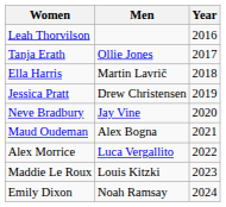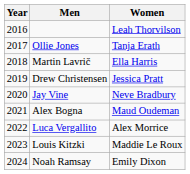 <table class="wikitable">
 <tr>
+<th>Year</th>
+<th>Men</th>
 <th>Women</th>
-<th>Men</th>
-<th>Year</th>
 </tr>
 <tr>
+<td>2016</td>
+<td></td>
 <td><a href='#'>Leah Thorvilson</a></td>
-<td></td>
-<td>2016</td>
 </tr>
 <tr>
+<td>2017</td>
+<td><a href='#'>Ollie Jones</a></td>
 <td><a href='#'>Tanja Erath</a></td>
-<td><a href='#'>Ollie Jones</a></td>
-<td>2017</td>
 </tr>
 <tr>
+<td>2018</td>
+<td>Martin Lavrič</td>
 <td><a href='#'>Ella Harris</a></td>
-<td>Martin Lavrič</td>
-<td>2018</td>
 </tr>
 <tr>
+<td>2019</td>
+<td>Drew Christensen</td>
 <td><a href='#'>Jessica Pratt</a></td>
-<td>Drew Christensen</td>
-<td>2019</td>
 </tr>
 <tr>
+<td>2020</td>
+<td><a href='#'>Jay Vine</a></td>
 <td><a href='#'>Neve Bradbury</a></td>
-<td><a href='#'>Jay Vine</a></td>
-<td>2020</td>
 </tr>
 <tr>
+<td>2021</td>
+<td>Alex Bogna</td>
 <td><a href='#'>Maud Oudeman</a></td>
-<td>Alex Bogna</td>
-<td>2021</td>
 </tr>
 <tr>
+<td>2022</td>
+<td><a href='#'>Luca Vergallito</a></td>
 <td>Alex Morrice</td>
-<td><a href='#'>Luca Vergallito</a></td>
-<td>2022</td>
 </tr>
 <tr>
+<td>2023</td>
+<td>Louis Kitzki</td>
 <td>Maddie Le Roux</td>
-<td>Louis Kitzki</td>
-<td>2023</td>
 </tr>
 <tr>
+<td>2024</td>
+<td>Noah Ramsay</td>
 <td>Emily Dixon</td>
-<td>Noah Ramsay</td>
-<td>2024</td>
 </tr>
 </table>
